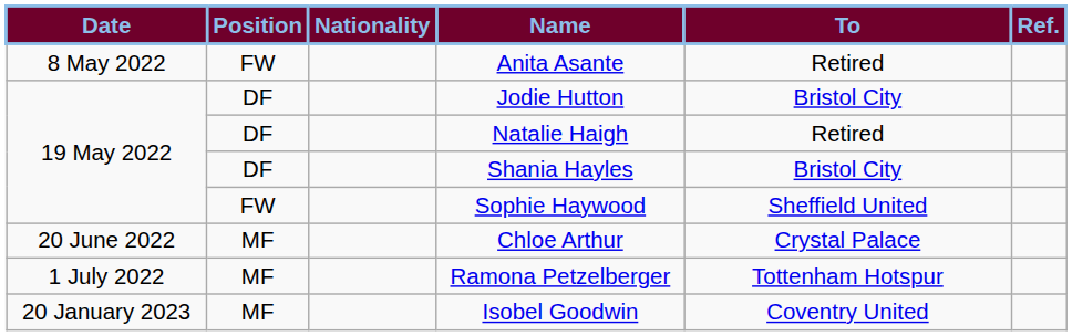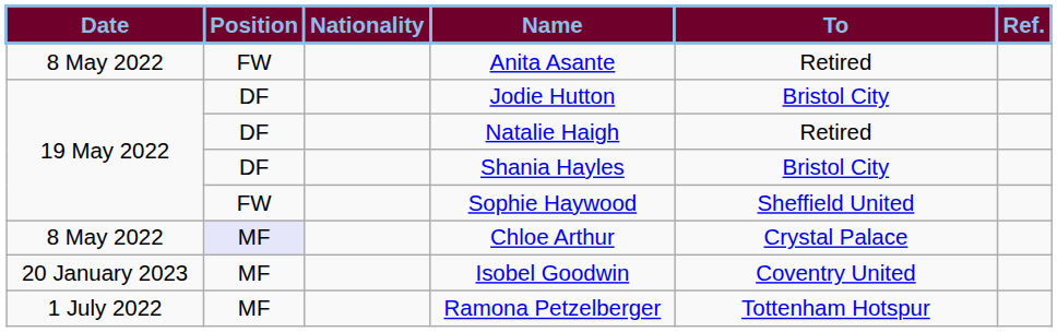 <table class="wikitable" style="text-align:center; font-size:90%; ">
 <tr>
 <th style="background:#6F002B; color:#8DBEE7;border:2px solid #8DBEE7; width:120px;">Date</th>
 <th style="background:#6F002B; color:#8DBEE7;border:2px solid #8DBEE7; width:50px;">Position</th>
 <th style="background:#6F002B; color:#8DBEE7;border:2px solid #8DBEE7; width:50px;">Nationality</th>
 <th style="background:#6F002B; color:#8DBEE7;border:2px solid #8DBEE7; width:150px;">Name</th>
 <th style="background:#6F002B; color:#8DBEE7;border:2px solid #8DBEE7; width:200px;">To</th>
 <th style="background:#6F002B; color:#8DBEE7;border:2px solid #8DBEE7; width:25px;">Ref.</th>
 </tr>
 <tr>
 <td>8 May 2022</td>
 <td>FW</td>
 <td></td>
 <td><a href='#'>Anita Asante</a></td>
 <td>Retired</td>
 <td></td>
 </tr>
 <tr>
 <td rowspan=4>19 May 2022</td>
 <td>DF</td>
 <td></td>
 <td><a href='#'>Jodie Hutton</a></td>
 <td> <a href='#'>Bristol City</a></td>
 <td></td>
 </tr>
 <tr>
 <td>DF</td>
 <td></td>
 <td><a href='#'>Natalie Haigh</a></td>
 <td>Retired</td>
 <td></td>
 </tr>
 <tr>
 <td>DF</td>
 <td></td>
 <td><a href='#'>Shania Hayles</a></td>
 <td> <a href='#'>Bristol City</a></td>
 <td></td>
 </tr>
 <tr>
 <td>FW</td>
 <td></td>
 <td><a href='#'>Sophie Haywood</a></td>
 <td> <a href='#'>Sheffield United</a></td>
 <td></td>
 </tr>
 <tr>
-<td>20 June 2022</td>
-<td>MF</td>
+<td>8 May 2022</td>
+<td style="background: lavender;">MF</td>
 <td></td>
 <td><a href='#'>Chloe Arthur</a></td>
 <td> <a href='#'>Crystal Palace</a></td>
+<td></td>
+</tr>
+<tr>
+<td>20 January 2023</td>
+<td>MF</td>
+<td></td>
+<td><a href='#'>Isobel Goodwin</a></td>
+<td> <a href='#'>Coventry United</a></td>
 <td></td>
 </tr>
 <tr>
 <td>1 July 2022</td>
 <td>MF</td>
 <td></td>
 <td><a href='#'>Ramona Petzelberger</a></td>
 <td> <a href='#'>Tottenham Hotspur</a></td>
 <td></td>
 </tr>
-<tr>
-<td>20 January 2023</td>
-<td>MF</td>
-<td></td>
-<td><a href='#'>Isobel Goodwin</a></td>
-<td> <a href='#'>Coventry United</a></td>
-<td></td>
-</tr>
 </table>
